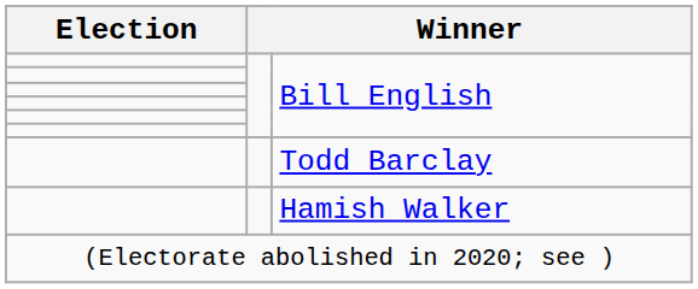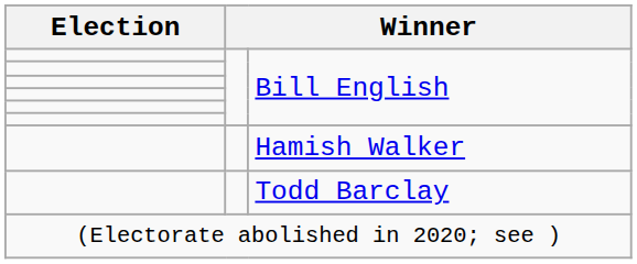 <table class=wikitable>
 <tr>
 <th width=100>Election</th>
 <th width=190 colspan=2>Winner</th>
 </tr>
 <tr>
 <td></td>
 <td rowspan=6 width=5 bgcolor=></td>
 <td rowspan=6><a href='#'>Bill English</a></td>
 </tr>
 <tr>
 <td></td>
 </tr>
 <tr>
 <td></td>
 </tr>
 <tr>
 <td></td>
 </tr>
 <tr>
 <td></td>
 </tr>
 <tr>
 <td></td>
 </tr>
 <tr>
 <td></td>
 <td bgcolor=></td>
-<td><a href='#'>Todd Barclay</a></td>
+<td><a href='#'>Hamish Walker</a></td>
 </tr>
 <tr>
 <td></td>
 <td bgcolor=></td>
-<td><a href='#'>Hamish Walker</a></td>
+<td><a href='#'>Todd Barclay</a></td>
 </tr>
 <tr>
 <td colspan=3 align=center><small>(Electorate abolished in 2020; see )</small></td>
 </tr>
 </table>
